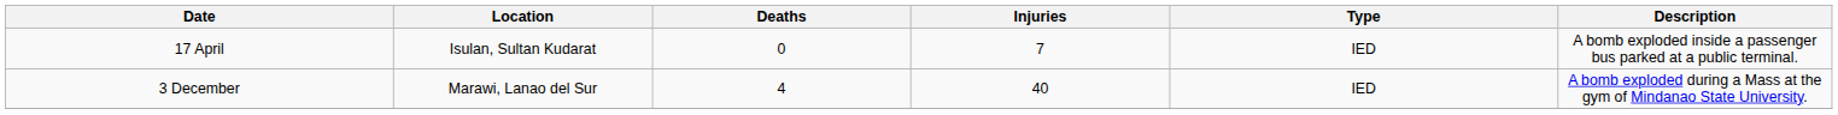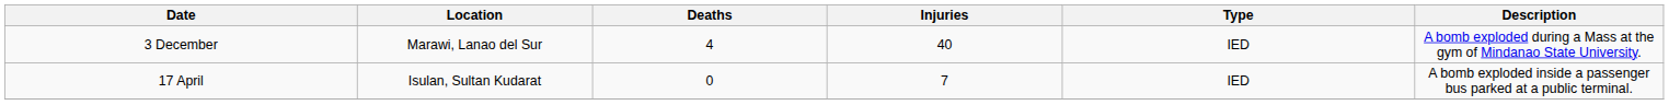 <table class="wikitable sortable" style="text-align: center;">
 <tr>
 <th width="6%">Date</th>
 <th width="4%">Location</th>
 <th width="4%">Deaths</th>
 <th width="4%">Injuries</th>
 <th width="6%">Type</th>
 <th width="4%">Description</th>
 </tr>
 <tr>
+<td>3 December</td>
+<td>Marawi, Lanao del Sur</td>
+<td>4</td>
+<td>40</td>
+<td>IED</td>
+<td><a href='#'>A bomb exploded</a> during a Mass at the gym of <a href='#'>Mindanao State University</a>.</td>
+</tr>
+<tr>
 <td>17 April</td>
 <td>Isulan, Sultan Kudarat</td>
 <td>0</td>
 <td>7</td>
 <td>IED</td>
 <td>A bomb exploded inside a passenger bus parked at a public terminal.</td>
 </tr>
 <tr>
-<td>3 December</td>
-<td>Marawi, Lanao del Sur</td>
-<td>4</td>
-<td>40</td>
-<td>IED</td>
-<td><a href='#'>A bomb exploded</a> during a Mass at the gym of <a href='#'>Mindanao State University</a>.</td>
-</tr>
-<tr>
 </tr>
 </table>
